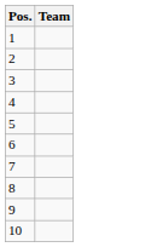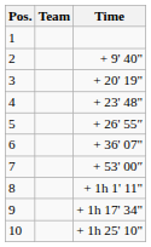 <table class="wikitable">
 <tr>
 <th>Pos.</th>
 <th>Team</th>
+<th>Time</th>
 </tr>
 <tr>
 <td>1</td>
 <td> </td>
+<td align=right></td>
 </tr>
 <tr>
 <td>2</td>
 <td> </td>
+<td align=right>+ 9' 40"</td>
 </tr>
 <tr>
 <td>3</td>
 <td> </td>
+<td align=right>+ 20' 19"</td>
 </tr>
 <tr>
 <td>4</td>
 <td> </td>
+<td align=right>+ 23' 48"</td>
 </tr>
 <tr>
 <td>5</td>
 <td> </td>
+<td align=right>+ 26' 55″</td>
 </tr>
 <tr>
 <td>6</td>
 <td></td>
+<td align=right>+ 36' 07"</td>
 </tr>
 <tr>
 <td>7</td>
 <td> </td>
+<td align=right>+ 53' 00″</td>
 </tr>
 <tr>
 <td>8</td>
 <td> </td>
+<td align=right>+ 1h 1' 11"</td>
 </tr>
 <tr>
 <td>9</td>
 <td> </td>
+<td align=right>+ 1h 17' 34"</td>
 </tr>
 <tr>
 <td>10</td>
 <td> </td>
+<td align=right>+ 1h 25' 10"</td>
 </tr>
 </table>
